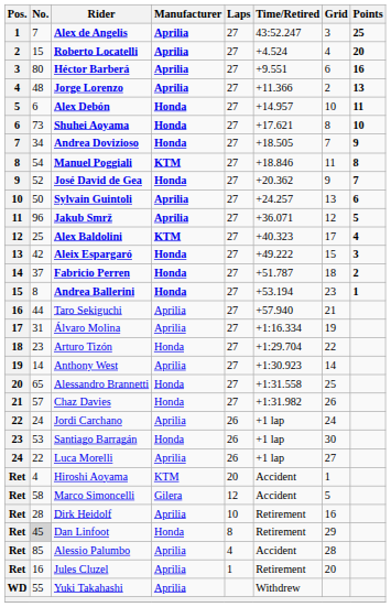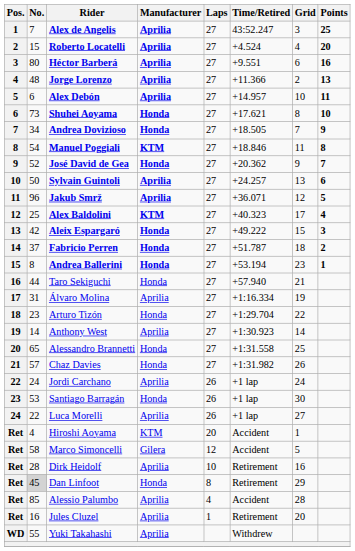 <table class="wikitable" style="font-size: 95%;">
 <tr>
 <th>Pos.</th>
 <th>No.</th>
 <th>Rider</th>
 <th>Manufacturer</th>
 <th>Laps</th>
 <th>Time/Retired</th>
 <th>Grid</th>
 <th>Points</th>
 </tr>
 <tr>
 <th>1</th>
 <td>7</td>
 <td> <strong><a href='#'>Alex de Angelis</a></strong></td>
 <td><strong><a href='#'>Aprilia</a></strong></td>
 <td>27</td>
 <td>43:52.247</td>
 <td>3</td>
 <td><strong>25</strong></td>
 </tr>
 <tr>
 <th>2</th>
 <td>15</td>
 <td> <strong><a href='#'>Roberto Locatelli</a></strong></td>
 <td><strong><a href='#'>Aprilia</a></strong></td>
 <td>27</td>
 <td>+4.524</td>
 <td>4</td>
 <td><strong>20</strong></td>
 </tr>
 <tr>
 <th>3</th>
 <td>80</td>
 <td> <strong><a href='#'>Héctor Barberá</a></strong></td>
 <td><strong><a href='#'>Aprilia</a></strong></td>
 <td>27</td>
 <td>+9.551</td>
 <td>6</td>
 <td><strong>16</strong></td>
 </tr>
 <tr>
 <th>4</th>
 <td>48</td>
 <td> <strong><a href='#'>Jorge Lorenzo</a></strong></td>
 <td><strong><a href='#'>Aprilia</a></strong></td>
 <td>27</td>
 <td>+11.366</td>
 <td>2</td>
 <td><strong>13</strong></td>
 </tr>
 <tr>
 <th>5</th>
 <td>6</td>
 <td> <strong><a href='#'>Alex Debón</a></strong></td>
-<td><strong><a href='#'>Honda</a></strong></td>
+<td><strong><a href='#'>Aprilia</a></strong></td>
 <td>27</td>
 <td>+14.957</td>
 <td>10</td>
 <td><strong>11</strong></td>
 </tr>
 <tr>
 <th>6</th>
 <td>73</td>
 <td> <strong><a href='#'>Shuhei Aoyama</a></strong></td>
 <td><strong><a href='#'>Honda</a></strong></td>
 <td>27</td>
 <td>+17.621</td>
 <td>8</td>
 <td><strong>10</strong></td>
 </tr>
 <tr>
 <th>7</th>
 <td>34</td>
 <td> <strong><a href='#'>Andrea Dovizioso</a></strong></td>
 <td><strong><a href='#'>Honda</a></strong></td>
 <td>27</td>
 <td>+18.505</td>
 <td>7</td>
 <td><strong>9</strong></td>
 </tr>
 <tr>
 <th>8</th>
 <td>54</td>
 <td> <strong><a href='#'>Manuel Poggiali</a></strong></td>
 <td><strong><a href='#'>KTM</a></strong></td>
 <td>27</td>
 <td>+18.846</td>
 <td>11</td>
 <td><strong>8</strong></td>
 </tr>
 <tr>
 <th>9</th>
 <td>52</td>
 <td> <strong><a href='#'>José David de Gea</a></strong></td>
 <td><strong><a href='#'>Honda</a></strong></td>
 <td>27</td>
 <td>+20.362</td>
 <td>9</td>
 <td><strong>7</strong></td>
 </tr>
 <tr>
 <th>10</th>
 <td>50</td>
 <td> <strong><a href='#'>Sylvain Guintoli</a></strong></td>
 <td><strong><a href='#'>Aprilia</a></strong></td>
 <td>27</td>
 <td>+24.257</td>
 <td>13</td>
 <td><strong>6</strong></td>
 </tr>
 <tr>
 <th>11</th>
 <td>96</td>
 <td> <strong><a href='#'>Jakub Smrž</a></strong></td>
 <td><strong><a href='#'>Aprilia</a></strong></td>
 <td>27</td>
 <td>+36.071</td>
 <td>12</td>
 <td><strong>5</strong></td>
 </tr>
 <tr>
 <th>12</th>
 <td>25</td>
 <td> <strong><a href='#'>Alex Baldolini</a></strong></td>
 <td><strong><a href='#'>KTM</a></strong></td>
 <td>27</td>
 <td>+40.323</td>
 <td>17</td>
 <td><strong>4</strong></td>
 </tr>
 <tr>
 <th>13</th>
 <td>42</td>
 <td> <strong><a href='#'>Aleix Espargaró</a></strong></td>
 <td><strong><a href='#'>Honda</a></strong></td>
 <td>27</td>
 <td>+49.222</td>
 <td>15</td>
 <td><strong>3</strong></td>
 </tr>
 <tr>
 <th>14</th>
 <td>37</td>
 <td> <strong><a href='#'>Fabricio Perren</a></strong></td>
 <td><strong><a href='#'>Honda</a></strong></td>
 <td>27</td>
 <td>+51.787</td>
 <td>18</td>
 <td><strong>2</strong></td>
 </tr>
 <tr>
 <th>15</th>
 <td>8</td>
 <td> <strong><a href='#'>Andrea Ballerini</a></strong></td>
 <td><strong><a href='#'>Honda</a></strong></td>
 <td>27</td>
 <td>+53.194</td>
 <td>23</td>
 <td><strong>1</strong></td>
 </tr>
 <tr>
 <th>16</th>
 <td>44</td>
 <td> <a href='#'>Taro Sekiguchi</a></td>
-<td><a href='#'>Aprilia</a></td>
+<td><a href='#'>Honda</a></td>
 <td>27</td>
 <td>+57.940</td>
 <td>21</td>
 <td></td>
 </tr>
 <tr>
 <th>17</th>
 <td>31</td>
 <td> <a href='#'>Álvaro Molina</a></td>
 <td><a href='#'>Aprilia</a></td>
 <td>27</td>
 <td>+1:16.334</td>
 <td>19</td>
 <td></td>
 </tr>
 <tr>
 <th>18</th>
 <td>23</td>
 <td> <a href='#'>Arturo Tizón</a></td>
 <td><a href='#'>Honda</a></td>
 <td>27</td>
 <td>+1:29.704</td>
 <td>22</td>
 <td></td>
 </tr>
 <tr>
 <th>19</th>
 <td>14</td>
 <td> <a href='#'>Anthony West</a></td>
 <td><a href='#'>Aprilia</a></td>
 <td>27</td>
 <td>+1:30.923</td>
 <td>14</td>
 <td></td>
 </tr>
 <tr>
 <th>20</th>
 <td>65</td>
 <td> <a href='#'>Alessandro Brannetti</a></td>
 <td><a href='#'>Honda</a></td>
 <td>27</td>
 <td>+1:31.558</td>
 <td>25</td>
 <td></td>
 </tr>
 <tr>
 <th>21</th>
 <td>57</td>
 <td> <a href='#'>Chaz Davies</a></td>
 <td><a href='#'>Honda</a></td>
 <td>27</td>
 <td>+1:31.982</td>
 <td>26</td>
 <td></td>
 </tr>
 <tr>
 <th>22</th>
 <td>24</td>
 <td> <a href='#'>Jordi Carchano</a></td>
 <td><a href='#'>Aprilia</a></td>
 <td>26</td>
 <td>+1 lap</td>
 <td>24</td>
 <td></td>
 </tr>
 <tr>
 <th>23</th>
 <td>53</td>
 <td> <a href='#'>Santiago Barragán</a></td>
 <td><a href='#'>Honda</a></td>
 <td>26</td>
 <td>+1 lap</td>
 <td>30</td>
 <td></td>
 </tr>
 <tr>
 <th>24</th>
 <td>22</td>
 <td> <a href='#'>Luca Morelli</a></td>
 <td><a href='#'>Aprilia</a></td>
 <td>26</td>
 <td>+1 lap</td>
 <td>27</td>
 <td></td>
 </tr>
 <tr>
 <th>Ret</th>
 <td>4</td>
 <td> <a href='#'>Hiroshi Aoyama</a></td>
 <td><a href='#'>KTM</a></td>
 <td>20</td>
 <td>Accident</td>
 <td>1</td>
 <td></td>
 </tr>
 <tr>
 <th>Ret</th>
 <td>58</td>
 <td> <a href='#'>Marco Simoncelli</a></td>
 <td><a href='#'>Gilera</a></td>
 <td>12</td>
 <td>Accident</td>
 <td>5</td>
 <td></td>
 </tr>
 <tr>
 <th>Ret</th>
 <td>28</td>
 <td> <a href='#'>Dirk Heidolf</a></td>
 <td><a href='#'>Aprilia</a></td>
 <td>10</td>
 <td>Retirement</td>
 <td>16</td>
 <td></td>
 </tr>
 <tr>
 <th>Ret</th>
 <td style="background: lightgrey;">45</td>
 <td> <a href='#'>Dan Linfoot</a></td>
 <td><a href='#'>Honda</a></td>
 <td>8</td>
 <td>Retirement</td>
 <td>29</td>
 <td></td>
 </tr>
 <tr>
 <th>Ret</th>
 <td>85</td>
 <td> <a href='#'>Alessio Palumbo</a></td>
 <td><a href='#'>Aprilia</a></td>
 <td>4</td>
 <td>Accident</td>
 <td>28</td>
 <td></td>
 </tr>
 <tr>
 <th>Ret</th>
 <td>16</td>
 <td> <a href='#'>Jules Cluzel</a></td>
 <td><a href='#'>Aprilia</a></td>
 <td>1</td>
 <td>Retirement</td>
 <td>20</td>
 <td></td>
 </tr>
 <tr>
 <th>WD</th>
 <td>55</td>
 <td> <a href='#'>Yuki Takahashi</a></td>
 <td><a href='#'>Aprilia</a></td>
 <td></td>
 <td>Withdrew</td>
 <td></td>
 <td></td>
 </tr>
 <tr>
 <th colspan=8></th>
 </tr>
 <tr>
 </tr>
 </table>
